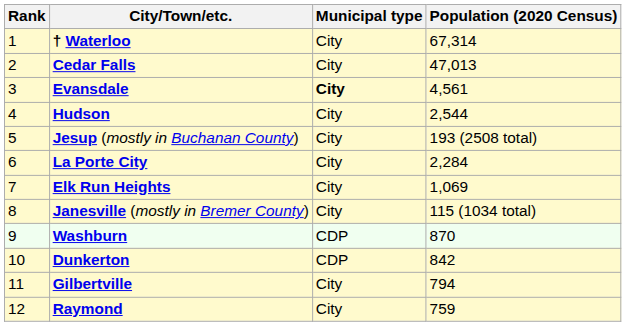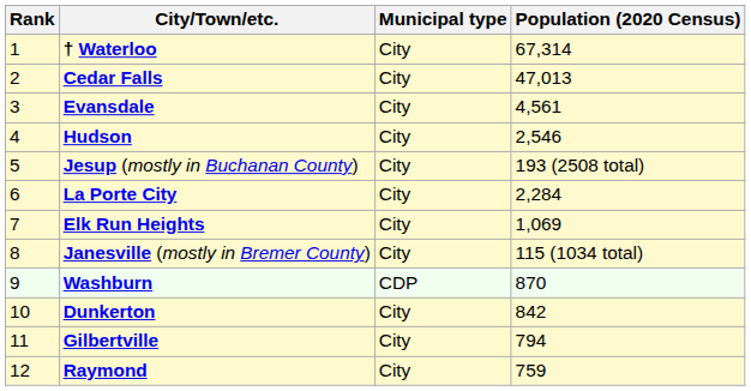 <table class="wikitable sortable">
 <tr>
 <th>Rank</th>
 <th>City/Town/etc.</th>
 <th>Municipal type</th>
 <th>Population (2020 Census)</th>
 </tr>
 <tr style="background-color:#FFFACD;">
 <td>1</td>
 <td><strong>†</strong> <strong><a href='#'>Waterloo</a></strong></td>
 <td>City</td>
 <td>67,314</td>
 </tr>
 <tr style="background-color:#FFFACD;">
 <td>2</td>
 <td><strong><a href='#'>Cedar Falls</a></strong></td>
 <td>City</td>
 <td>47,013</td>
 </tr>
 <tr style="background-color:#FFFACD;">
 <td>3</td>
 <td><strong><a href='#'>Evansdale</a></strong></td>
-<td><strong>City</strong></td>
+<td>City</td>
 <td>4,561</td>
 </tr>
 <tr style="background-color:#FFFACD;">
 <td>4</td>
 <td><strong><a href='#'>Hudson</a></strong></td>
 <td>City</td>
-<td>2,544</td>
+<td>2,546</td>
 </tr>
 <tr style="background-color:#FFFACD;">
 <td>5</td>
 <td><strong><a href='#'>Jesup</a></strong> (<em>mostly in <a href='#'>Buchanan County</a></em>)</td>
 <td>City</td>
 <td>193 (2508 total)</td>
 </tr>
 <tr style="background-color:#FFFACD;">
 <td>6</td>
 <td><strong><a href='#'>La Porte City</a></strong></td>
 <td>City</td>
 <td>2,284</td>
 </tr>
 <tr style="background-color:#FFFACD;">
 <td>7</td>
 <td><strong><a href='#'>Elk Run Heights</a></strong></td>
 <td>City</td>
 <td>1,069</td>
 </tr>
 <tr style="background-color:#FFFACD;">
 <td>8</td>
 <td><strong><a href='#'>Janesville</a></strong> (<em>mostly in <a href='#'>Bremer County</a></em>)</td>
 <td>City</td>
 <td>115 (1034 total)</td>
 </tr>
 <tr style="background-color:#F0FFF0;">
 <td>9</td>
 <td><strong><a href='#'>Washburn</a></strong></td>
 <td>CDP</td>
 <td>870</td>
 </tr>
 <tr style="background-color:#FFFACD;">
 <td>10</td>
 <td><strong><a href='#'>Dunkerton</a></strong></td>
-<td>CDP</td>
+<td>City</td>
 <td>842</td>
 </tr>
 <tr style="background-color:#FFFACD;">
 <td>11</td>
 <td><strong><a href='#'>Gilbertville</a></strong></td>
 <td>City</td>
 <td>794</td>
 </tr>
 <tr style="background-color:#FFFACD;">
 <td>12</td>
 <td><strong><a href='#'>Raymond</a></strong></td>
 <td>City</td>
 <td>759</td>
 </tr>
 </table>
